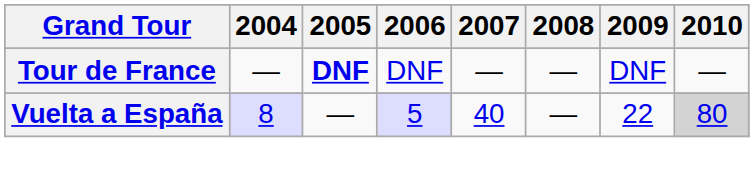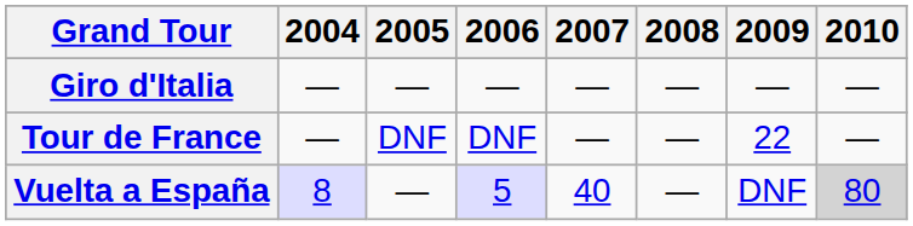 <table class="wikitable plainrowheaders">
 <tr>
 <th scope="col"><a href='#'>Grand Tour</a></th>
 <th scope="col">2004</th>
 <th scope="col">2005</th>
 <th scope="col">2006</th>
 <th scope="col">2007</th>
 <th scope="col">2008</th>
 <th scope="col">2009</th>
 <th scope="col">2010</th>
 </tr>
 <tr style="text-align:center;">
+<th scope="row"> <a href='#'>Giro d'Italia</a></th>
+<td>—</td>
+<td>—</td>
+<td>—</td>
+<td>—</td>
+<td>—</td>
+<td>—</td>
+<td>—</td>
+</tr>
+<tr style="text-align:center;">
 <th scope="row"> <a href='#'>Tour de France</a></th>
 <td>—</td>
-<td><strong><a href='#'>DNF</a></strong></td>
+<td><a href='#'>DNF</a></td>
 <td><a href='#'>DNF</a></td>
 <td>—</td>
 <td>—</td>
-<td><a href='#'>DNF</a></td>
+<td><a href='#'>22</a></td>
 <td>—</td>
 </tr>
 <tr style="text-align:center;">
 <th scope="row"> <a href='#'>Vuelta a España</a></th>
 <td style="background:#ddddff;"><a href='#'>8</a></td>
 <td>—</td>
 <td style="background:#ddddff;"><a href='#'>5</a></td>
 <td><a href='#'>40</a></td>
 <td>—</td>
-<td><a href='#'>22</a></td>
+<td><a href='#'>DNF</a></td>
 <td style="background: lightgrey;"><a href='#'>80</a></td>
 </tr>
 </table>
